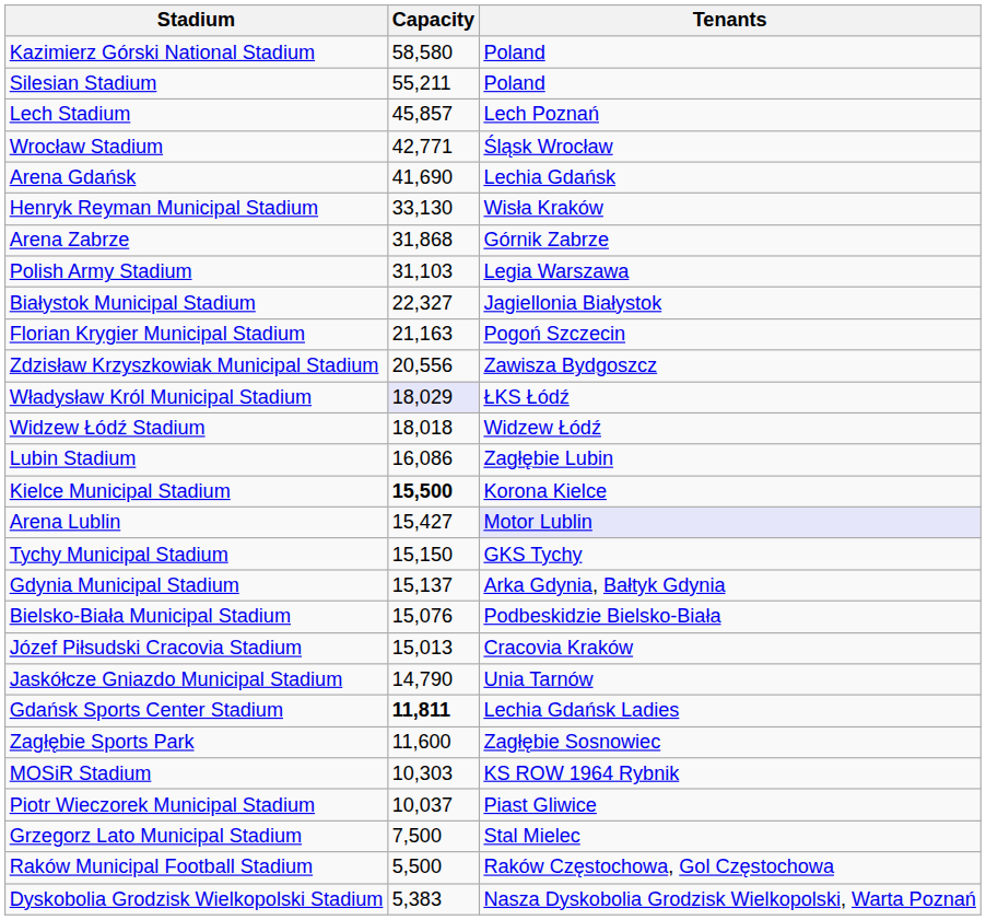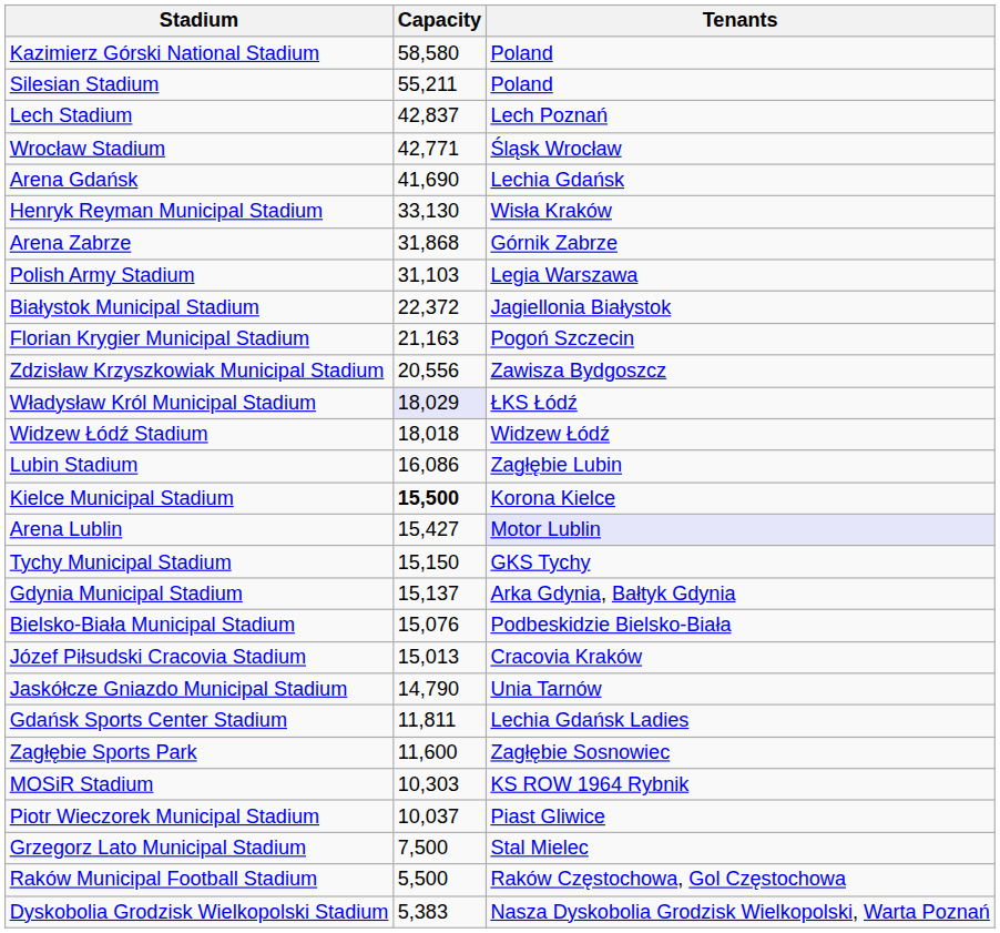 <table class="wikitable sortable">
 <tr>
 <th>Stadium</th>
 <th>Capacity</th>
 <th>Tenants</th>
 </tr>
 <tr>
 <td><a href='#'>Kazimierz Górski National Stadium</a></td>
 <td>58,580</td>
 <td><a href='#'>Poland</a></td>
 </tr>
 <tr>
 <td><a href='#'>Silesian Stadium</a></td>
 <td>55,211</td>
 <td><a href='#'>Poland</a></td>
 </tr>
 <tr>
 <td><a href='#'>Lech Stadium</a></td>
-<td>45,857</td>
+<td>42,837</td>
 <td><a href='#'>Lech Poznań</a></td>
 </tr>
 <tr>
 <td><a href='#'>Wrocław Stadium</a></td>
 <td>42,771</td>
 <td><a href='#'>Śląsk Wrocław</a></td>
 </tr>
 <tr>
 <td><a href='#'>Arena Gdańsk</a></td>
 <td>41,690</td>
 <td><a href='#'>Lechia Gdańsk</a></td>
 </tr>
 <tr>
 <td><a href='#'>Henryk Reyman Municipal Stadium</a></td>
 <td>33,130</td>
 <td><a href='#'>Wisła Kraków</a></td>
 </tr>
 <tr>
 <td><a href='#'>Arena Zabrze</a></td>
 <td>31,868</td>
 <td><a href='#'>Górnik Zabrze</a></td>
 </tr>
 <tr>
 <td><a href='#'>Polish Army Stadium</a></td>
 <td>31,103</td>
 <td><a href='#'>Legia Warszawa</a></td>
 </tr>
 <tr>
 <td><a href='#'>Białystok Municipal Stadium</a></td>
-<td>22,327</td>
+<td>22,372</td>
 <td><a href='#'>Jagiellonia Białystok</a></td>
 </tr>
 <tr>
 <td><a href='#'>Florian Krygier Municipal Stadium</a></td>
 <td>21,163</td>
 <td><a href='#'>Pogoń Szczecin</a></td>
 </tr>
 <tr>
 <td><a href='#'>Zdzisław Krzyszkowiak Municipal Stadium</a></td>
 <td>20,556</td>
 <td><a href='#'>Zawisza Bydgoszcz</a></td>
 </tr>
 <tr>
 <td><a href='#'>Władysław Król Municipal Stadium</a></td>
 <td style="background: lavender;">18,029</td>
 <td><a href='#'>ŁKS Łódź</a></td>
 </tr>
 <tr>
 <td><a href='#'>Widzew Łódź Stadium</a></td>
 <td>18,018</td>
 <td><a href='#'>Widzew Łódź</a></td>
 </tr>
 <tr>
 <td><a href='#'>Lubin Stadium</a></td>
 <td>16,086</td>
 <td><a href='#'>Zagłębie Lubin</a></td>
 </tr>
 <tr>
 <td><a href='#'>Kielce Municipal Stadium</a></td>
 <td><strong>15,500</strong></td>
 <td><a href='#'>Korona Kielce</a></td>
 </tr>
 <tr>
 <td><a href='#'>Arena Lublin</a></td>
 <td>15,427</td>
 <td style="background: lavender;"><a href='#'>Motor Lublin</a></td>
 </tr>
 <tr>
 <td><a href='#'>Tychy Municipal Stadium</a></td>
 <td>15,150</td>
 <td><a href='#'>GKS Tychy</a></td>
 </tr>
 <tr>
 <td><a href='#'>Gdynia Municipal Stadium</a></td>
 <td>15,137</td>
 <td><a href='#'>Arka Gdynia</a>, <a href='#'>Bałtyk Gdynia</a></td>
 </tr>
 <tr>
 <td><a href='#'>Bielsko-Biała Municipal Stadium</a></td>
 <td>15,076</td>
 <td><a href='#'>Podbeskidzie Bielsko-Biała</a></td>
 </tr>
 <tr>
 <td><a href='#'>Józef Piłsudski Cracovia Stadium</a></td>
 <td>15,013</td>
 <td><a href='#'>Cracovia Kraków</a></td>
 </tr>
 <tr>
 <td><a href='#'>Jaskółcze Gniazdo Municipal Stadium</a></td>
 <td>14,790</td>
 <td><a href='#'>Unia Tarnów</a></td>
 </tr>
 <tr>
 <td><a href='#'>Gdańsk Sports Center Stadium</a></td>
-<td><strong>11,811</strong></td>
+<td>11,811</td>
 <td><a href='#'>Lechia Gdańsk Ladies</a></td>
 </tr>
 <tr>
 <td><a href='#'>Zagłębie Sports Park</a></td>
 <td>11,600</td>
 <td><a href='#'>Zagłębie Sosnowiec</a></td>
 </tr>
 <tr>
 <td><a href='#'>MOSiR Stadium</a></td>
 <td>10,303</td>
 <td><a href='#'>KS ROW 1964 Rybnik</a></td>
 </tr>
 <tr>
 <td><a href='#'>Piotr Wieczorek Municipal Stadium</a></td>
 <td>10,037</td>
 <td><a href='#'>Piast Gliwice</a></td>
 </tr>
 <tr>
 <td><a href='#'>Grzegorz Lato Municipal Stadium</a></td>
 <td>7,500</td>
 <td><a href='#'>Stal Mielec</a></td>
 </tr>
 <tr>
 <td><a href='#'>Raków Municipal Football Stadium</a></td>
 <td>5,500</td>
 <td><a href='#'>Raków Częstochowa</a>, <a href='#'>Gol Częstochowa</a></td>
 </tr>
 <tr>
 <td><a href='#'>Dyskobolia Grodzisk Wielkopolski Stadium</a></td>
 <td>5,383</td>
 <td><a href='#'>Nasza Dyskobolia Grodzisk Wielkopolski</a>, <a href='#'>Warta Poznań</a></td>
 </tr>
 </table>
